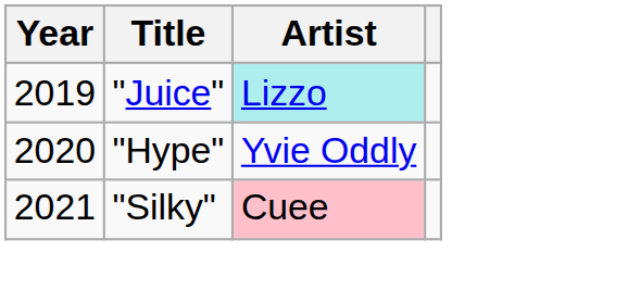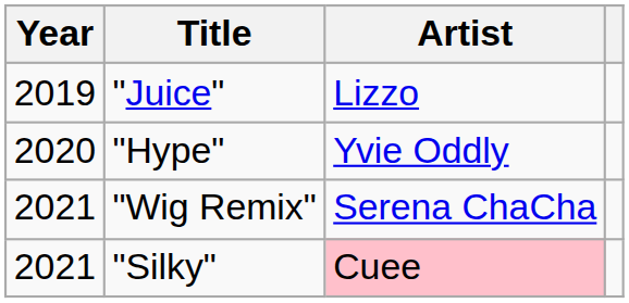 <table class="wikitable">
 <tr>
 <th>Year</th>
 <th>Title</th>
 <th>Artist</th>
 <th></th>
 </tr>
 <tr>
 <td>2019</td>
 <td>"<a href='#'>Juice</a>"</td>
-<td style="background: paleturquoise;"><a href='#'>Lizzo</a></td>
+<td><a href='#'>Lizzo</a></td>
 <td></td>
 </tr>
 <tr>
 <td>2020</td>
 <td>"Hype"</td>
 <td><a href='#'>Yvie Oddly</a></td>
 <td></td>
 </tr>
 <tr>
 <td>2021</td>
+<td>"Wig Remix"</td>
+<td><a href='#'>Serena ChaCha</a></td>
+<td></td>
+</tr>
+<tr>
+<td>2021</td>
 <td>"Silky"</td>
 <td style="background: pink;">Cuee</td>
 <td></td>
 </tr>
 </table>
